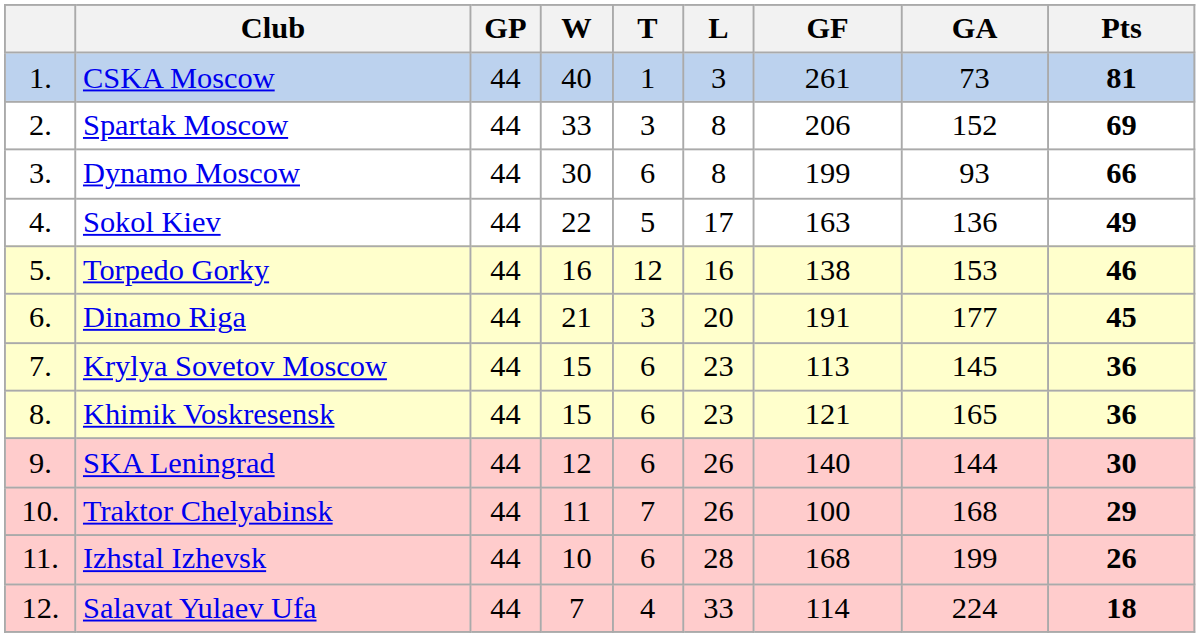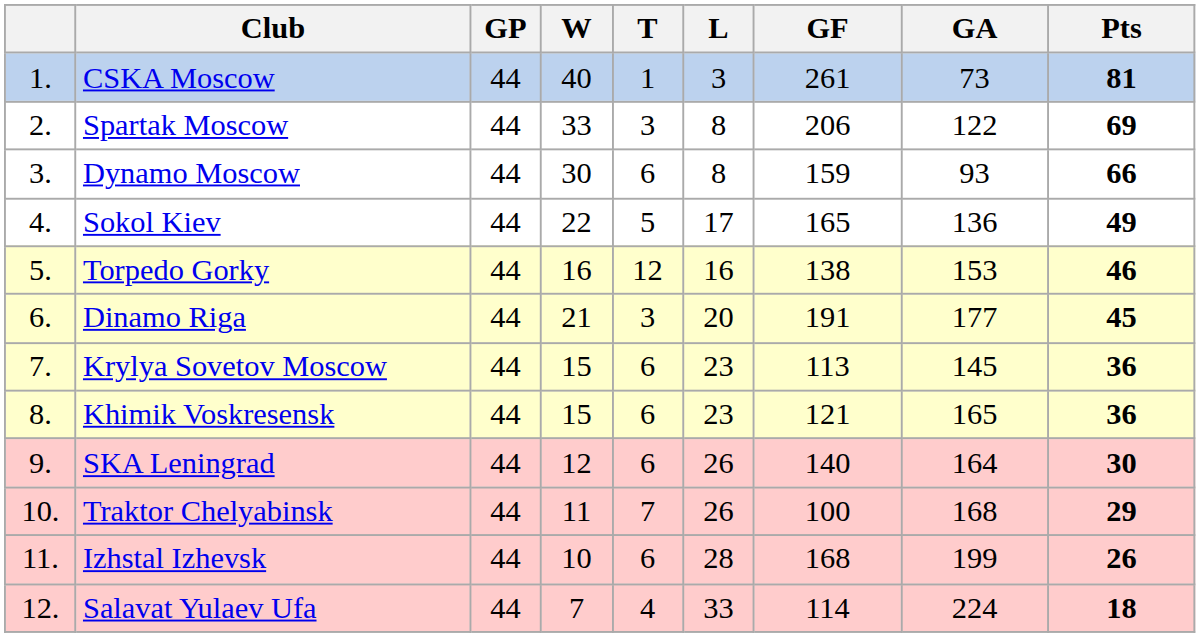 <table class="wikitable">
 <tr>
 <th width="30"></th>
 <th width="200">Club</th>
 <th width="30">GP</th>
 <th width="30">W</th>
 <th width="30">T</th>
 <th width="30">L</th>
 <th width="70">GF</th>
 <th width="70">GA</th>
 <th width="70">Pts</th>
 </tr>
 <tr bgcolor="#BCD2EE" align="center">
 <td>1.</td>
 <td align="left"><a href='#'>CSKA Moscow</a></td>
 <td>44</td>
 <td>40</td>
 <td>1</td>
 <td>3</td>
 <td>261</td>
 <td>73</td>
 <td><strong>81</strong></td>
 </tr>
 <tr bgcolor="#FFFFFF" align="center">
 <td>2.</td>
 <td align="left"><a href='#'>Spartak Moscow</a></td>
 <td>44</td>
 <td>33</td>
 <td>3</td>
 <td>8</td>
 <td>206</td>
-<td>152</td>
+<td>122</td>
 <td><strong>69</strong></td>
 </tr>
 <tr bgcolor="#FFFFFF" align="center">
 <td>3.</td>
 <td align="left"><a href='#'>Dynamo Moscow</a></td>
 <td>44</td>
 <td>30</td>
 <td>6</td>
 <td>8</td>
-<td>199</td>
+<td>159</td>
 <td>93</td>
 <td><strong>66</strong></td>
 </tr>
 <tr bgcolor="#FFFFFF" align="center">
 <td>4.</td>
 <td align="left"><a href='#'>Sokol Kiev</a></td>
 <td>44</td>
 <td>22</td>
 <td>5</td>
 <td>17</td>
-<td>163</td>
+<td>165</td>
 <td>136</td>
 <td><strong>49</strong></td>
 </tr>
 <tr bgcolor="#FFFFCC" align="center">
 <td>5.</td>
 <td align="left"><a href='#'>Torpedo Gorky</a></td>
 <td>44</td>
 <td>16</td>
 <td>12</td>
 <td>16</td>
 <td>138</td>
 <td>153</td>
 <td><strong>46</strong></td>
 </tr>
 <tr bgcolor="#FFFFCC" align="center">
 <td>6.</td>
 <td align="left"><a href='#'>Dinamo Riga</a></td>
 <td>44</td>
 <td>21</td>
 <td>3</td>
 <td>20</td>
 <td>191</td>
 <td>177</td>
 <td><strong>45</strong></td>
 </tr>
 <tr bgcolor="#FFFFCC" align="center">
 <td>7.</td>
 <td align="left"><a href='#'>Krylya Sovetov Moscow</a></td>
 <td>44</td>
 <td>15</td>
 <td>6</td>
 <td>23</td>
 <td>113</td>
 <td>145</td>
 <td><strong>36</strong></td>
 </tr>
 <tr bgcolor="#FFFFCC" align="center">
 <td>8.</td>
 <td align="left"><a href='#'>Khimik Voskresensk</a></td>
 <td>44</td>
 <td>15</td>
 <td>6</td>
 <td>23</td>
 <td>121</td>
 <td>165</td>
 <td><strong>36</strong></td>
 </tr>
 <tr bgcolor="#FFCCCC" align="center">
 <td>9.</td>
 <td align="left"><a href='#'>SKA Leningrad</a></td>
 <td>44</td>
 <td>12</td>
 <td>6</td>
 <td>26</td>
 <td>140</td>
-<td>144</td>
+<td>164</td>
 <td><strong>30</strong></td>
 </tr>
 <tr bgcolor="#FFCCCC" align="center">
 <td>10.</td>
 <td align="left"><a href='#'>Traktor Chelyabinsk</a></td>
 <td>44</td>
 <td>11</td>
 <td>7</td>
 <td>26</td>
 <td>100</td>
 <td>168</td>
 <td><strong>29</strong></td>
 </tr>
 <tr bgcolor="#FFCCCC" align="center">
 <td>11.</td>
 <td align="left"><a href='#'>Izhstal Izhevsk</a></td>
 <td>44</td>
 <td>10</td>
 <td>6</td>
 <td>28</td>
 <td>168</td>
 <td>199</td>
 <td><strong>26</strong></td>
 </tr>
 <tr bgcolor="#FFCCCC" align="center">
 <td>12.</td>
 <td align="left"><a href='#'>Salavat Yulaev Ufa</a></td>
 <td>44</td>
 <td>7</td>
 <td>4</td>
 <td>33</td>
 <td>114</td>
 <td>224</td>
 <td><strong>18</strong></td>
 </tr>
 </table>
